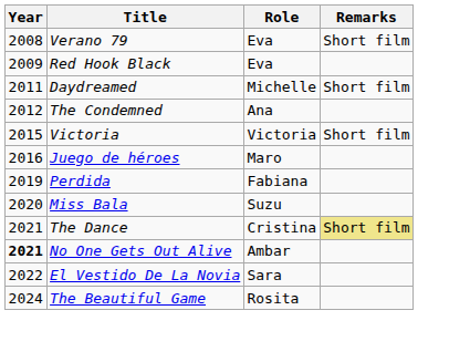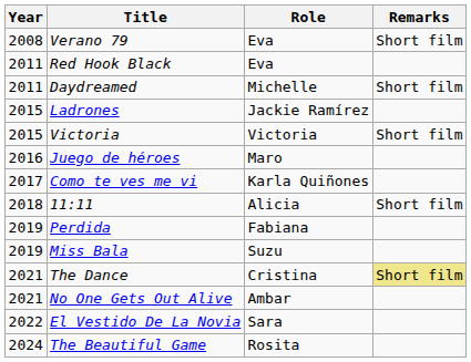 <table class="wikitable sortable">
 <tr>
 <th>Year</th>
 <th>Title</th>
 <th>Role</th>
 <th>Remarks</th>
 </tr>
 <tr>
 <td>2008</td>
 <td><em>Verano 79</em></td>
 <td>Eva</td>
 <td>Short film</td>
 </tr>
 <tr>
-<td>2009</td>
+<td>2011</td>
 <td><em>Red Hook Black</em></td>
 <td>Eva</td>
 <td></td>
 </tr>
 <tr>
 <td>2011</td>
 <td><em>Daydreamed</em></td>
 <td>Michelle</td>
 <td>Short film</td>
 </tr>
 <tr>
-<td>2012</td>
-<td><em>The Condemned</em></td>
-<td>Ana</td>
+<td>2015</td>
+<td><em><a href='#'>Ladrones</a></em></td>
+<td>Jackie Ramírez</td>
 <td></td>
 </tr>
 <tr>
 <td>2015</td>
 <td><em> Victoria</em></td>
 <td>Victoria</td>
 <td>Short film</td>
 </tr>
 <tr>
 <td>2016</td>
 <td><em><a href='#'>Juego de héroes</a></em></td>
 <td>Maro</td>
 <td></td>
 </tr>
 <tr>
+<td>2017</td>
+<td><em><a href='#'>Como te ves me vi</a></em></td>
+<td>Karla Quiñones</td>
+<td></td>
+</tr>
+<tr>
+<td>2018</td>
+<td><em>11:11</em></td>
+<td>Alicia</td>
+<td>Short film</td>
+</tr>
+<tr>
 <td>2019</td>
 <td><em><a href='#'>Perdida</a></em></td>
 <td>Fabiana</td>
 <td></td>
 </tr>
 <tr>
-<td>2020</td>
+<td>2019</td>
 <td><em><a href='#'>Miss Bala</a></em></td>
 <td>Suzu</td>
 <td></td>
 </tr>
 <tr>
 <td>2021</td>
 <td><em>The Dance</em></td>
 <td>Cristina</td>
 <td style="background: khaki;">Short film</td>
 </tr>
 <tr>
-<td><strong>2021</strong></td>
+<td>2021</td>
 <td><em><a href='#'>No One Gets Out Alive</a></em></td>
 <td>Ambar</td>
 <td></td>
 </tr>
 <tr>
 <td>2022</td>
 <td><em><a href='#'>El Vestido De La Novia</a></em></td>
 <td>Sara</td>
 <td></td>
 </tr>
 <tr>
 <td>2024</td>
 <td><em><a href='#'>The Beautiful Game</a></em></td>
 <td>Rosita</td>
 <td></td>
 </tr>
 <tr>
 </tr>
 </table>
